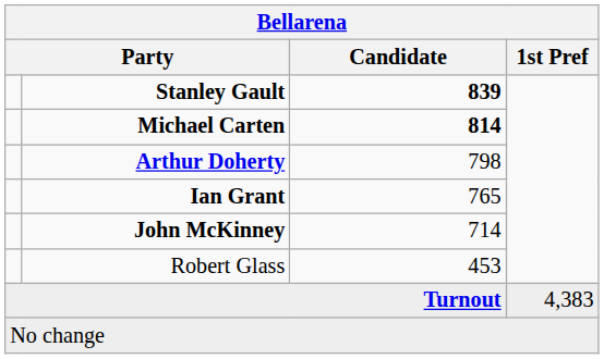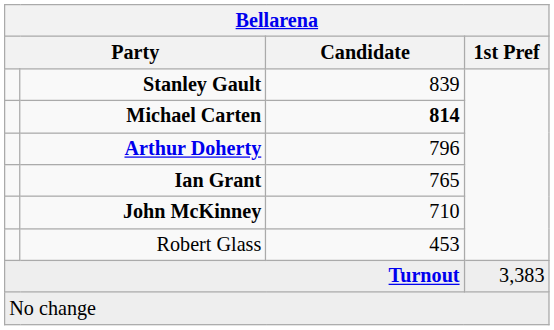 <table class="wikitable">
 <tr>
 <th colspan="4" align="center"><a href='#'>Bellarena</a></th>
 </tr>
 <tr>
 <th colspan="2" align="center" width=200>Party</th>
 <th width=150>Candidate</th>
 <th width=60>1st Pref</th>
 </tr>
 <tr>
 <td></td>
 <td align="right"><strong>Stanley Gault</strong></td>
-<td align="right"><strong>839</strong></td>
+<td align="right">839</td>
 </tr>
 <tr>
 <td></td>
 <td align="right"><strong>Michael Carten</strong></td>
 <td align="right"><strong>814</strong></td>
 </tr>
 <tr>
 <td></td>
 <td align="right"><strong><a href='#'>Arthur Doherty</a></strong></td>
-<td align="right">798</td>
+<td align="right">796</td>
 </tr>
 <tr>
 <td></td>
 <td align="right"><strong>Ian Grant</strong></td>
 <td align="right">765</td>
 </tr>
 <tr>
 <td></td>
 <td align="right"><strong>John McKinney</strong></td>
-<td align="right">714</td>
+<td align="right">710</td>
 </tr>
 <tr>
 <td></td>
 <td align="right">Robert Glass</td>
 <td align="right">453</td>
 </tr>
 <tr bgcolor="EEEEEE">
 <td colspan=3 align="right"><strong><a href='#'>Turnout</a></strong></td>
-<td align="right">4,383</td>
+<td align="right">3,383</td>
 </tr>
 <tr bgcolor="EEEEEE">
 <td colspan=4>No change</td>
 </tr>
 </table>
